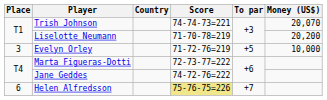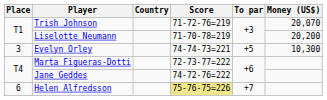 <table class="wikitable" style="font-size:95%;">
 <tr>
 <th>Place</th>
 <th>Player</th>
 <th>Country</th>
 <th>Score</th>
 <th>To par</th>
 <th>Money (US$)</th>
 </tr>
 <tr>
 <td align=center rowspan=2>T1</td>
 <td><a href='#'>Trish Johnson</a></td>
 <td></td>
-<td>74-74-73=221</td>
+<td>71-72-76=219</td>
 <td align=center rowspan=2>+3</td>
 <td align=right>20,070</td>
 </tr>
 <tr>
 <td><a href='#'>Liselotte Neumann</a></td>
 <td></td>
 <td>71-70-78=219</td>
 <td align=right>20,200</td>
 </tr>
 <tr>
 <td align=center>3</td>
 <td><a href='#'>Evelyn Orley</a></td>
 <td></td>
-<td>71-72-76=219</td>
+<td>74-74-73=221</td>
 <td align=center>+5</td>
-<td align=right>10,000</td>
+<td align=right>10,300</td>
 </tr>
 <tr>
 <td align=center rowspan=2>T4</td>
 <td><a href='#'>Marta Figueras-Dotti</a></td>
 <td></td>
 <td>72-73-77=222</td>
 <td align=center rowspan=2>+6</td>
 <td></td>
 </tr>
 <tr>
 <td><a href='#'>Jane Geddes</a></td>
 <td></td>
 <td>74-72-76=222</td>
 <td></td>
 </tr>
 <tr>
 <td align=center>6</td>
 <td><a href='#'>Helen Alfredsson</a></td>
 <td></td>
 <td style="background: khaki;">75-76-75=226</td>
 <td align=center>+7</td>
 <td></td>
 </tr>
 </table>
